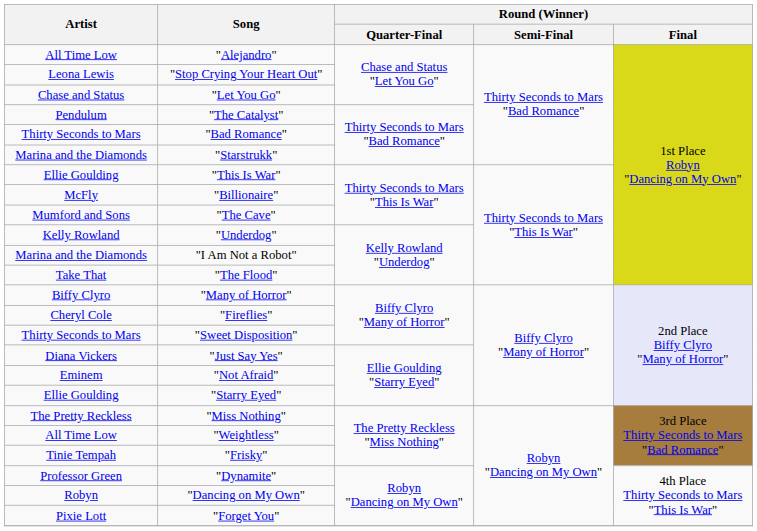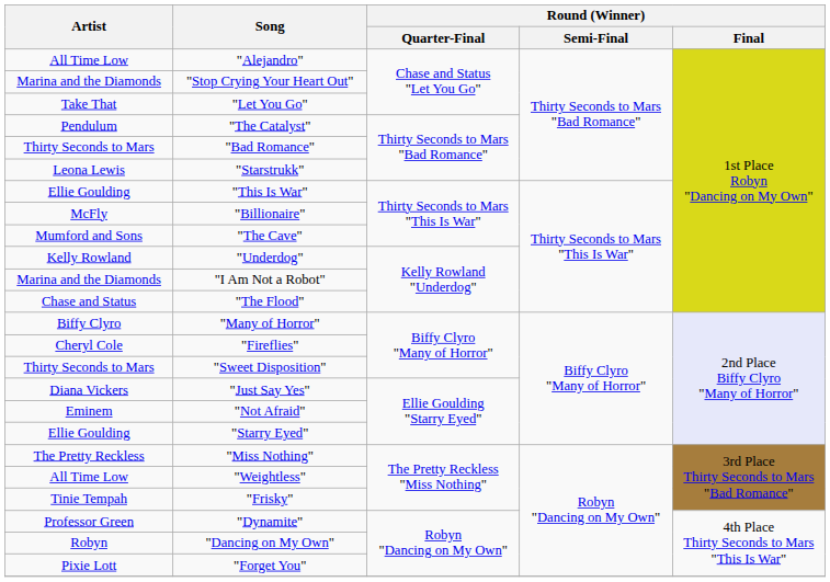 <table class="wikitable" style="text-align:center" width=75%>
 <tr>
 <th rowspan='2'>Artist</th>
 <th rowspan='2'>Song</th>
 <th colspan='3'>Round (Winner)</th>
 </tr>
 <tr>
 <th>Quarter-Final</th>
 <th>Semi-Final</th>
 <th>Final</th>
 </tr>
 <tr>
 <td><a href='#'>All Time Low</a></td>
 <td>"<a href='#'>Alejandro</a>"</td>
 <td rowspan='3'><a href='#'>Chase and Status</a><br>"<a href='#'>Let You Go</a>"</td>
 <td rowspan='6'><a href='#'>Thirty Seconds to Mars</a><br>"<a href='#'>Bad Romance</a>"</td>
 <td rowspan='12' style="background:#D9D919">1st Place<br><a href='#'>Robyn</a><br>"<a href='#'>Dancing on My Own</a>"</td>
 </tr>
 <tr>
-<td><a href='#'>Leona Lewis</a></td>
+<td><a href='#'>Marina and the Diamonds</a></td>
 <td>"<a href='#'>Stop Crying Your Heart Out</a>"</td>
 </tr>
 <tr>
-<td><a href='#'>Chase and Status</a></td>
+<td><a href='#'>Take That</a></td>
 <td>"<a href='#'>Let You Go</a>"</td>
 </tr>
 <tr>
 <td><a href='#'>Pendulum</a></td>
 <td>"<a href='#'>The Catalyst</a>"</td>
 <td rowspan='3'><a href='#'>Thirty Seconds to Mars</a><br>"<a href='#'>Bad Romance</a>"</td>
 </tr>
 <tr>
 <td><a href='#'>Thirty Seconds to Mars</a></td>
 <td>"<a href='#'>Bad Romance</a>"</td>
 </tr>
 <tr>
-<td><a href='#'>Marina and the Diamonds</a></td>
+<td><a href='#'>Leona Lewis</a></td>
 <td>"<a href='#'>Starstrukk</a>"</td>
 </tr>
 <tr>
 <td><a href='#'>Ellie Goulding</a></td>
 <td>"<a href='#'>This Is War</a>"</td>
 <td rowspan='3'><a href='#'>Thirty Seconds to Mars</a><br>"<a href='#'>This Is War</a>"</td>
 <td rowspan='6'><a href='#'>Thirty Seconds to Mars</a><br>"<a href='#'>This Is War</a>"</td>
 </tr>
 <tr>
 <td><a href='#'>McFly</a></td>
 <td>"<a href='#'>Billionaire</a>"</td>
 </tr>
 <tr>
 <td><a href='#'>Mumford and Sons</a></td>
 <td>"<a href='#'>The Cave</a>"</td>
 </tr>
 <tr>
 <td><a href='#'>Kelly Rowland</a></td>
 <td>"<a href='#'>Underdog</a>"</td>
 <td rowspan='3'><a href='#'>Kelly Rowland</a><br>"<a href='#'>Underdog</a>"</td>
 </tr>
 <tr>
 <td><a href='#'>Marina and the Diamonds</a></td>
 <td>"I Am Not a Robot"</td>
 </tr>
 <tr>
-<td><a href='#'>Take That</a></td>
+<td><a href='#'>Chase and Status</a></td>
 <td>"<a href='#'>The Flood</a>"</td>
 </tr>
 <tr>
 <td><a href='#'>Biffy Clyro</a></td>
 <td>"<a href='#'>Many of Horror</a>"</td>
 <td rowspan='3'><a href='#'>Biffy Clyro</a><br>"<a href='#'>Many of Horror</a>"</td>
 <td rowspan='6'><a href='#'>Biffy Clyro</a><br>"<a href='#'>Many of Horror</a>"</td>
 <td rowspan='6' style="background:#E6E8FA">2nd Place<br><a href='#'>Biffy Clyro</a><br>"<a href='#'>Many of Horror</a>"</td>
 </tr>
 <tr>
 <td><a href='#'>Cheryl Cole</a></td>
 <td>"<a href='#'>Fireflies</a>"</td>
 </tr>
 <tr>
 <td><a href='#'>Thirty Seconds to Mars</a></td>
 <td>"<a href='#'>Sweet Disposition</a>"</td>
 </tr>
 <tr>
 <td><a href='#'>Diana Vickers</a></td>
 <td>"<a href='#'>Just Say Yes</a>"</td>
 <td rowspan='3'><a href='#'>Ellie Goulding</a><br>"<a href='#'>Starry Eyed</a>"</td>
 </tr>
 <tr>
 <td><a href='#'>Eminem</a></td>
 <td>"<a href='#'>Not Afraid</a>"</td>
 </tr>
 <tr>
 <td><a href='#'>Ellie Goulding</a></td>
 <td>"<a href='#'>Starry Eyed</a>"</td>
 </tr>
 <tr>
 <td><a href='#'>The Pretty Reckless</a></td>
 <td>"<a href='#'>Miss Nothing</a>"</td>
 <td rowspan='3'><a href='#'>The Pretty Reckless</a><br>"<a href='#'>Miss Nothing</a>"</td>
 <td rowspan='6'><a href='#'>Robyn</a><br>"<a href='#'>Dancing on My Own</a>"</td>
 <td rowspan='3' style="background:#A67D3D">3rd Place<br><a href='#'>Thirty Seconds to Mars</a><br>"<a href='#'>Bad Romance</a>"</td>
 </tr>
 <tr>
 <td><a href='#'>All Time Low</a></td>
 <td>"<a href='#'>Weightless</a>"</td>
 </tr>
 <tr>
 <td><a href='#'>Tinie Tempah</a></td>
 <td>"<a href='#'>Frisky</a>"</td>
 </tr>
 <tr>
 <td><a href='#'>Professor Green</a></td>
 <td>"<a href='#'>Dynamite</a>"</td>
 <td rowspan='3'><a href='#'>Robyn</a><br>"<a href='#'>Dancing on My Own</a>"</td>
 <td rowspan='3'>4th Place<br><a href='#'>Thirty Seconds to Mars</a><br>"<a href='#'>This Is War</a>"</td>
 </tr>
 <tr>
 <td><a href='#'>Robyn</a></td>
 <td>"<a href='#'>Dancing on My Own</a>"</td>
 </tr>
 <tr>
 <td><a href='#'>Pixie Lott</a></td>
 <td>"<a href='#'>Forget You</a>"</td>
 </tr>
 <tr>
 </tr>
 </table>
